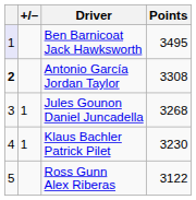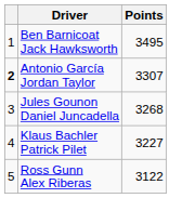 <table class="wikitable" style="font-size: 95%;">
 <tr>
 <th scope="col"></th>
-<th scope="col">+/–</th>
 <th scope="col">Driver</th>
 <th scope="col">Points</th>
 </tr>
 <tr>
-<td align=center style="background: lavender;">1</td>
-<td align="left"></td>
+<td align=center>1</td>
 <td> <a href='#'>Ben Barnicoat</a><br> <a href='#'>Jack Hawksworth</a></td>
 <td align=right>3495</td>
 </tr>
 <tr>
 <td align=center><strong>2</strong></td>
-<td align="left"></td>
 <td> <a href='#'>Antonio García</a><br> <a href='#'>Jordan Taylor</a></td>
-<td align=right>3308</td>
+<td align=right>3307</td>
 </tr>
 <tr>
 <td align=center>3</td>
-<td align="left"> 1</td>
 <td> <a href='#'>Jules Gounon</a><br> <a href='#'>Daniel Juncadella</a></td>
 <td align=right>3268</td>
 </tr>
 <tr>
 <td align=center>4</td>
-<td align="left"> 1</td>
 <td> <a href='#'>Klaus Bachler</a><br> <a href='#'>Patrick Pilet</a></td>
-<td align=right>3230</td>
+<td align=right>3227</td>
 </tr>
 <tr>
 <td align=center>5</td>
-<td align="left"></td>
 <td> <a href='#'>Ross Gunn</a><br> <a href='#'>Alex Riberas</a></td>
 <td align=right>3122</td>
 </tr>
 </table>
